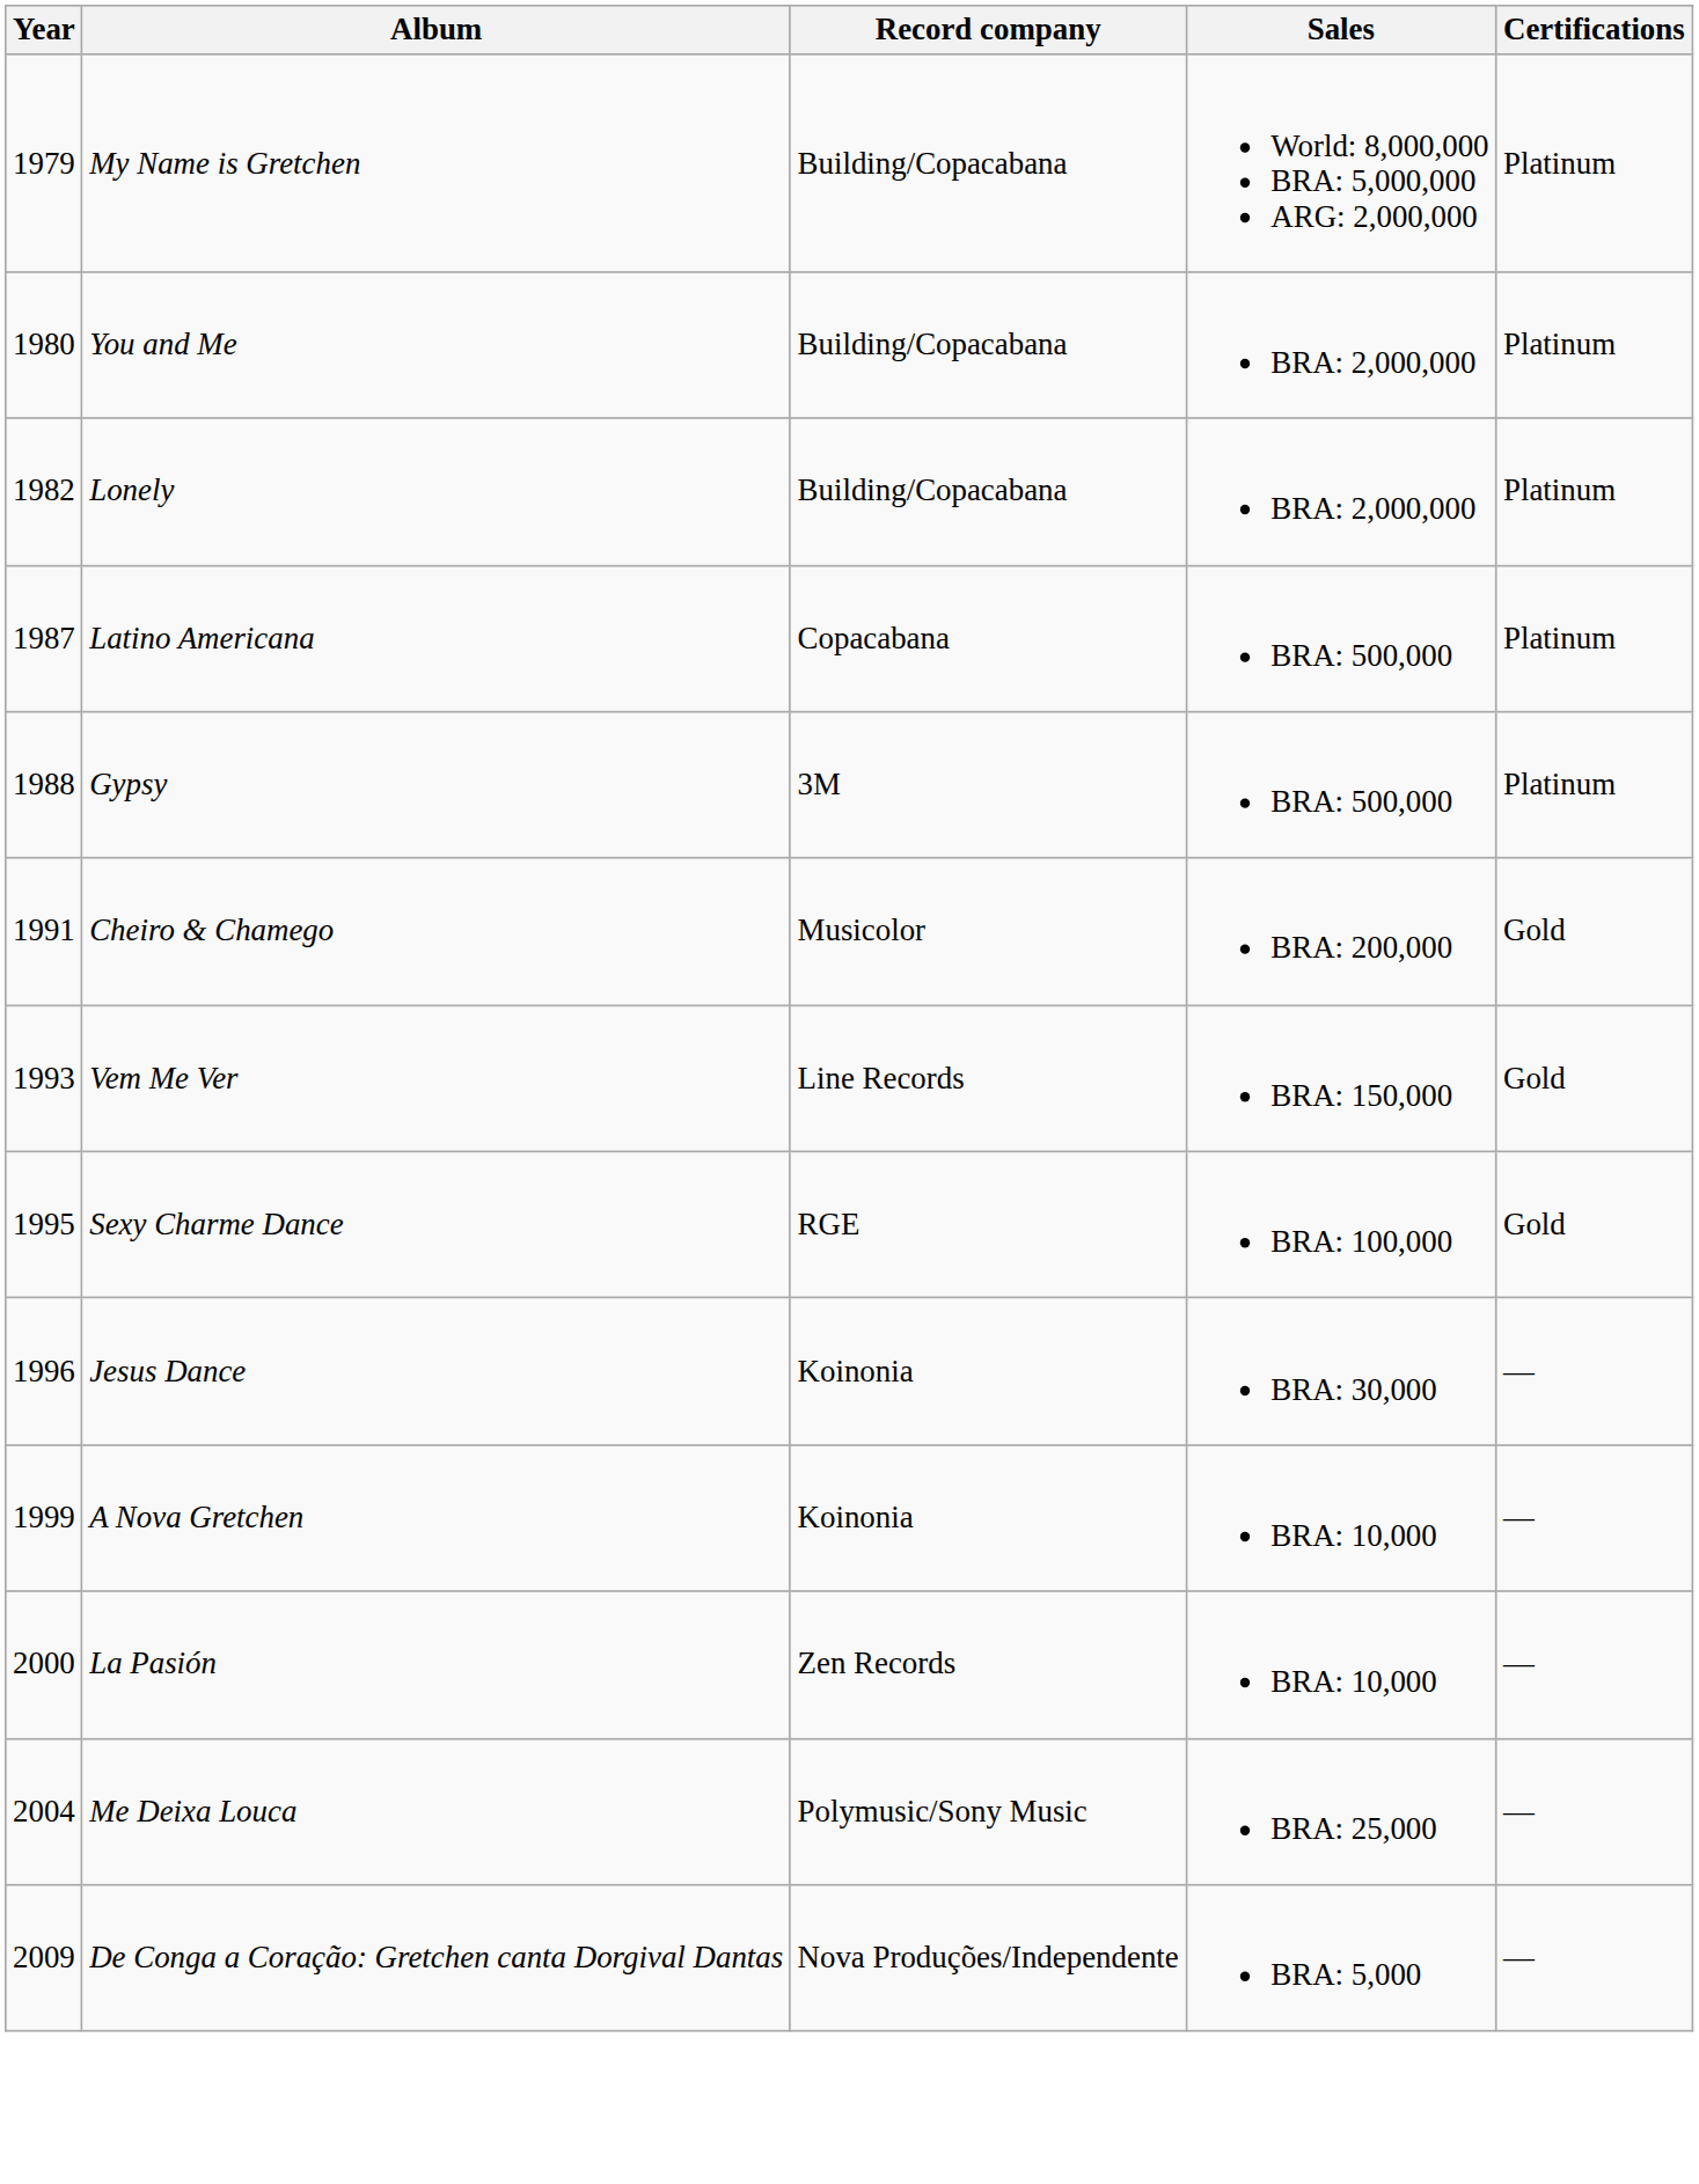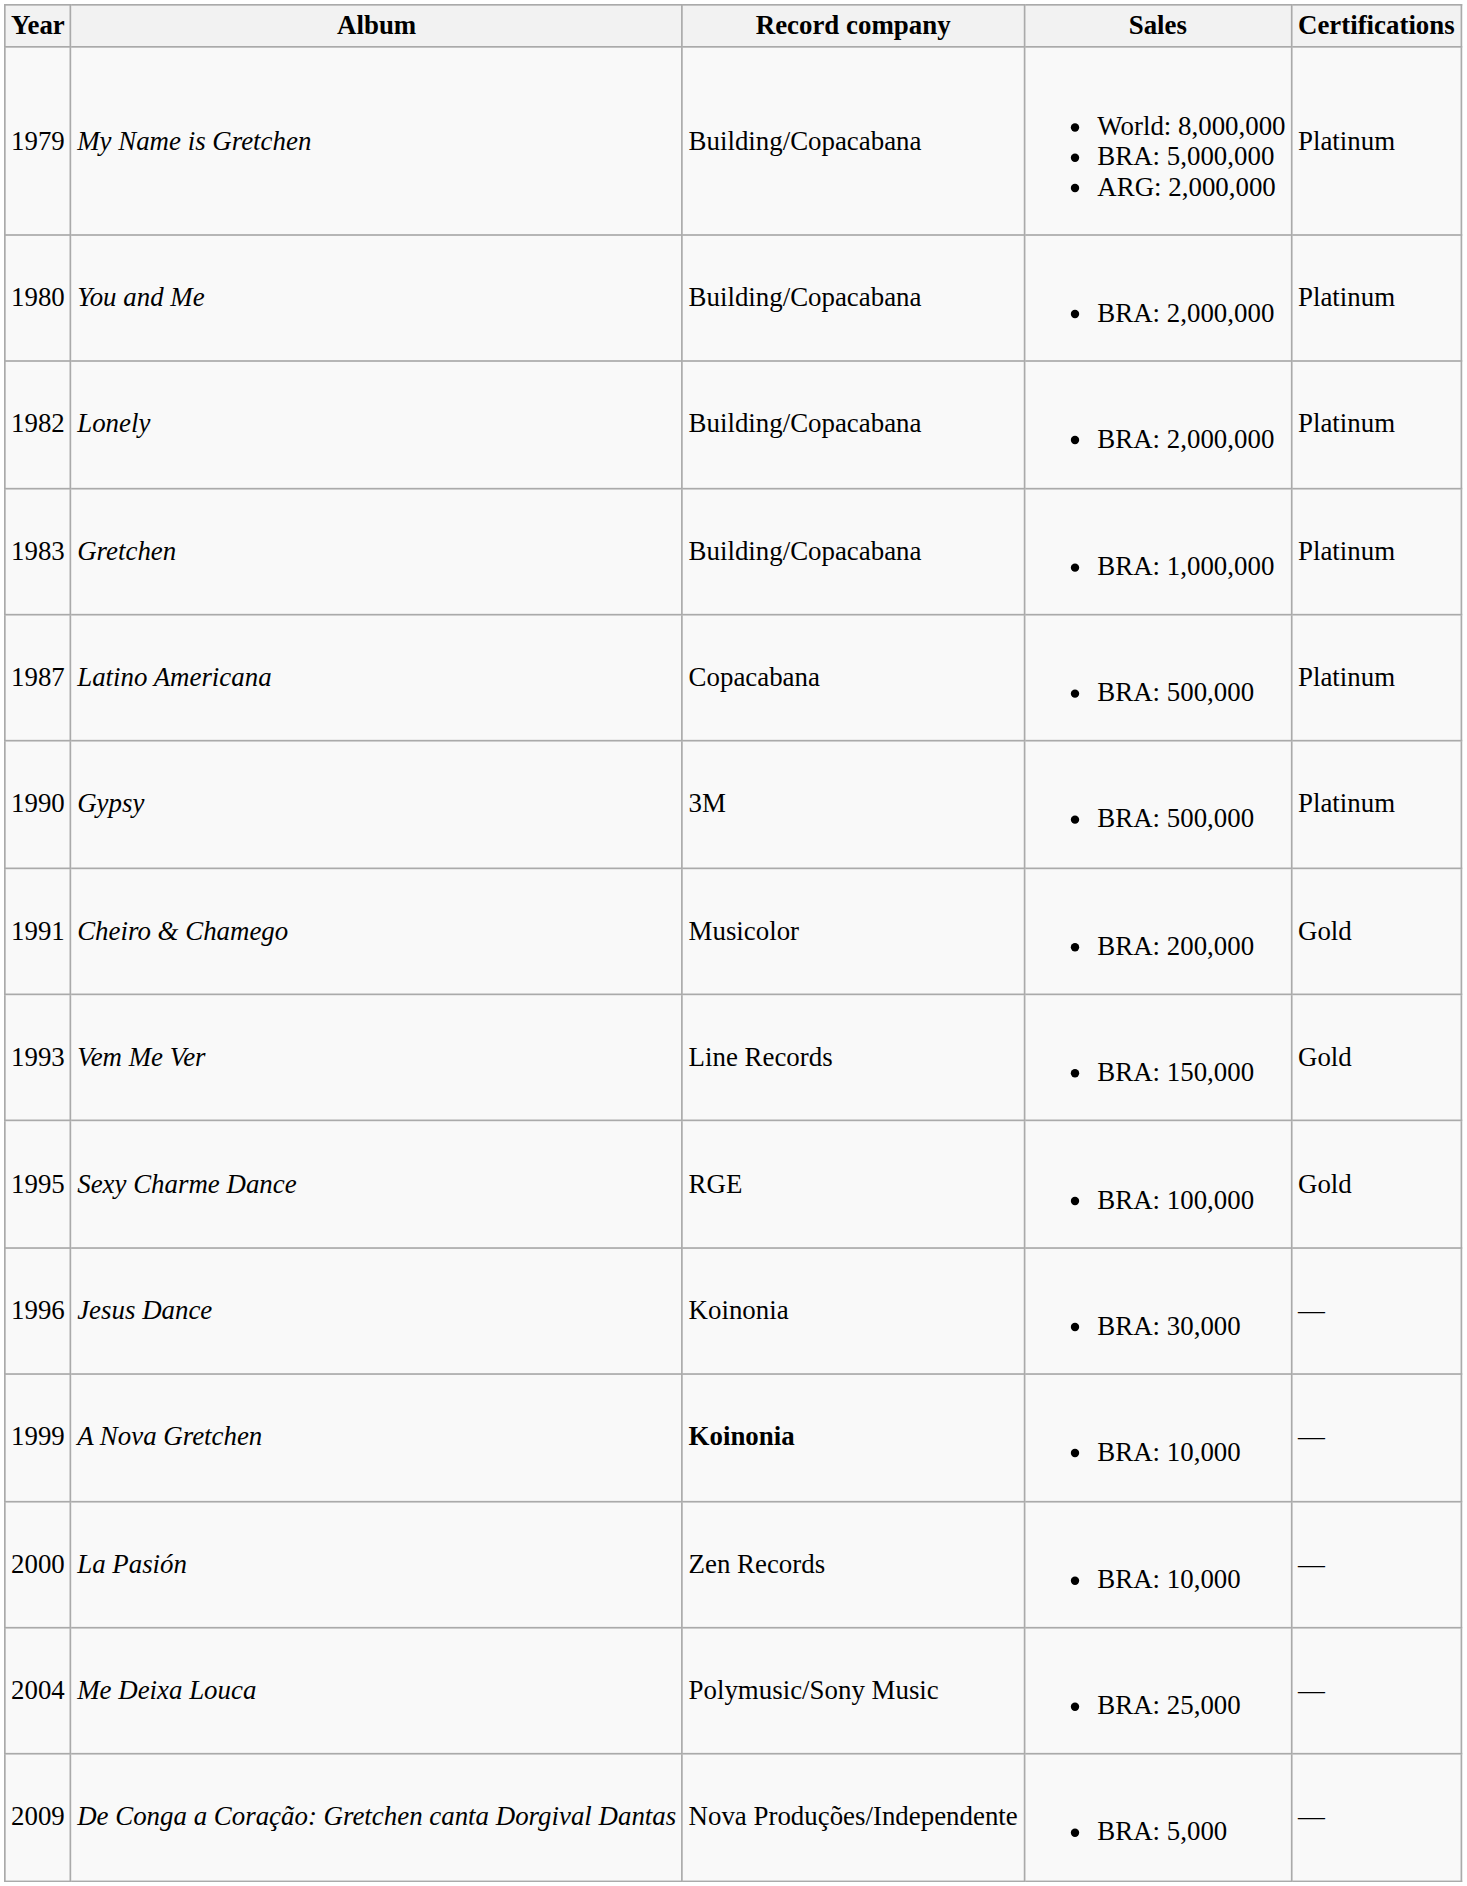 <table class="wikitable" border="1" style=text-align:center;>
 <tr>
 <th>Year</th>
 <th>Album</th>
 <th>Record company</th>
 <th>Sales</th>
 <th>Certifications</th>
 </tr>
 <tr>
 <td>1979</td>
 <td align=left><em> My Name is Gretchen</em></td>
 <td align=left>Building/Copacabana</td>
 <td align=left><br><ul><li>World: 8,000,000</li><li>BRA: 5,000,000</li><li>ARG: 2,000,000</li></ul></td>
 <td align=left>Platinum</td>
 </tr>
 <tr>
 <td>1980</td>
 <td align=left><em>You and Me</em></td>
 <td align=left>Building/Copacabana</td>
 <td align=left><br><ul><li>BRA: 2,000,000</li></ul></td>
 <td align=left>Platinum</td>
 </tr>
 <tr>
 <td>1982</td>
 <td align=left><em>Lonely</em></td>
 <td align=left>Building/Copacabana</td>
 <td align=left><br><ul><li>BRA: 2,000,000</li></ul></td>
 <td align=left>Platinum</td>
 </tr>
 <tr>
+<td>1983</td>
+<td align=left><em>Gretchen</em></td>
+<td align=left>Building/Copacabana</td>
+<td align=left><br><ul><li>BRA: 1,000,000</li></ul></td>
+<td align=left>Platinum</td>
+</tr>
+<tr>
 <td>1987</td>
 <td align=left><em>Latino Americana</em></td>
 <td align=left>Copacabana</td>
 <td align=left><br><ul><li>BRA: 500,000</li></ul></td>
 <td align=left>Platinum</td>
 </tr>
 <tr>
-<td>1988</td>
+<td>1990</td>
 <td align=left><em>Gypsy</em></td>
 <td align=left>3M</td>
 <td align=left><br><ul><li>BRA: 500,000</li></ul></td>
 <td align=left>Platinum</td>
 </tr>
 <tr>
 <td>1991</td>
 <td align=left><em>Cheiro & Chamego</em></td>
 <td align=left>Musicolor</td>
 <td align=left><br><ul><li>BRA: 200,000</li></ul></td>
 <td align=left>Gold</td>
 </tr>
 <tr>
 <td>1993</td>
 <td align=left><em>Vem Me Ver</em></td>
 <td align=left>Line Records</td>
 <td align=left><br><ul><li>BRA: 150,000</li></ul></td>
 <td align=left>Gold</td>
 </tr>
 <tr>
 <td>1995</td>
 <td align=left><em>Sexy Charme Dance</em></td>
 <td align=left>RGE</td>
 <td align=left><br><ul><li>BRA: 100,000</li></ul></td>
 <td align=left>Gold</td>
 </tr>
 <tr>
 <td>1996</td>
 <td align=left><em>Jesus Dance</em></td>
 <td align=left>Koinonia</td>
 <td align=left><br><ul><li>BRA: 30,000</li></ul></td>
 <td align=left>—</td>
 </tr>
 <tr>
 <td>1999</td>
 <td align=left><em>A Nova Gretchen</em></td>
-<td align=left>Koinonia</td>
+<td align=left><strong>Koinonia</strong></td>
 <td align=left><br><ul><li>BRA: 10,000</li></ul></td>
 <td align=left>—</td>
 </tr>
 <tr>
 <td>2000</td>
 <td align=left><em>La Pasión</em></td>
 <td align=left>Zen Records</td>
 <td align=left><br><ul><li>BRA: 10,000</li></ul></td>
 <td align=left>—</td>
 </tr>
 <tr>
 <td>2004</td>
 <td align=left><em>Me Deixa Louca</em></td>
 <td align=left>Polymusic/Sony Music</td>
 <td align=left><br><ul><li>BRA: 25,000</li></ul></td>
 <td align=left>—</td>
 </tr>
 <tr>
 <td>2009</td>
 <td align=left><em>De Conga a Coração: Gretchen canta Dorgival Dantas</em></td>
 <td align=left>Nova Produções/Independente</td>
 <td align=left><br><ul><li>BRA: 5,000</li></ul></td>
 <td align=left>—</td>
 </tr>
 </table>
